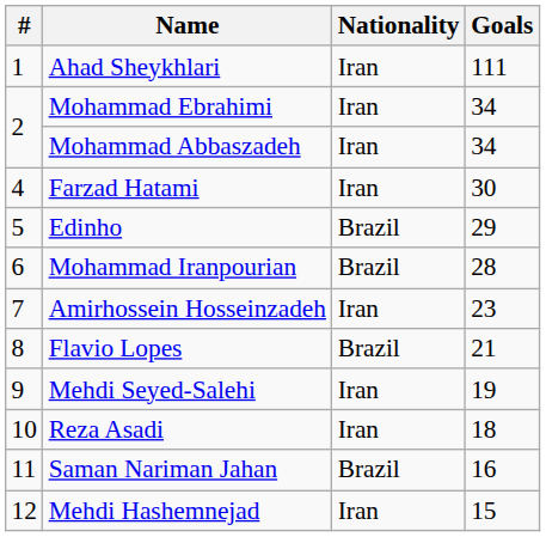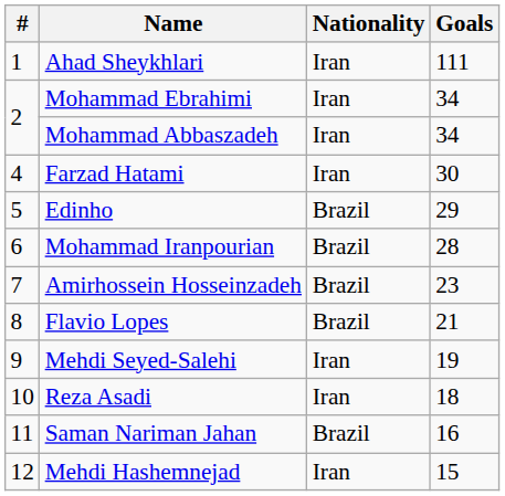 <table Class="wikitable">
 <tr>
 <th>#</th>
 <th>Name</th>
 <th>Nationality</th>
 <th>Goals</th>
 </tr>
 <tr>
 <td>1</td>
 <td><a href='#'>Ahad Sheykhlari</a></td>
 <td> Iran</td>
 <td>111</td>
 </tr>
 <tr>
 <td rowspan="2">2</td>
 <td><a href='#'>Mohammad Ebrahimi</a></td>
 <td> Iran</td>
 <td>34</td>
 </tr>
 <tr>
 <td><a href='#'>Mohammad Abbaszadeh</a></td>
 <td> Iran</td>
 <td>34</td>
 </tr>
 <tr>
 <td>4</td>
 <td><a href='#'>Farzad Hatami</a></td>
 <td> Iran</td>
 <td>30</td>
 </tr>
 <tr>
 <td>5</td>
 <td><a href='#'>Edinho</a></td>
 <td> Brazil</td>
 <td>29</td>
 </tr>
 <tr>
 <td>6</td>
 <td><a href='#'>Mohammad Iranpourian</a></td>
 <td> Brazil</td>
 <td>28</td>
 </tr>
 <tr>
 <td>7</td>
 <td><a href='#'>Amirhossein Hosseinzadeh</a></td>
-<td> Iran</td>
+<td> Brazil</td>
 <td>23</td>
 </tr>
 <tr>
 <td>8</td>
 <td><a href='#'>Flavio Lopes</a></td>
 <td> Brazil</td>
 <td>21</td>
 </tr>
 <tr>
 <td>9</td>
 <td><a href='#'>Mehdi Seyed-Salehi</a></td>
 <td> Iran</td>
 <td>19</td>
 </tr>
 <tr>
 <td>10</td>
 <td><a href='#'>Reza Asadi</a></td>
 <td> Iran</td>
 <td>18</td>
 </tr>
 <tr>
 <td>11</td>
 <td><a href='#'>Saman Nariman Jahan</a></td>
 <td> Brazil</td>
 <td>16</td>
 </tr>
 <tr>
 <td>12</td>
 <td><a href='#'>Mehdi Hashemnejad</a></td>
 <td> Iran</td>
 <td>15</td>
 </tr>
 </table>
